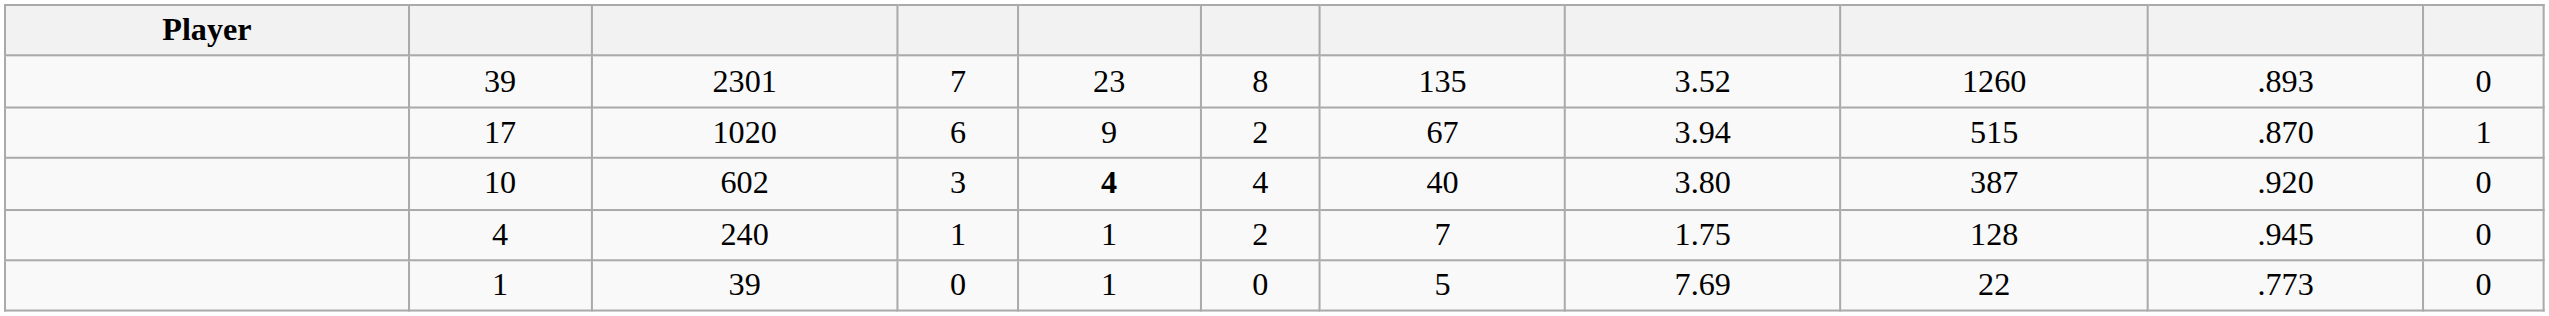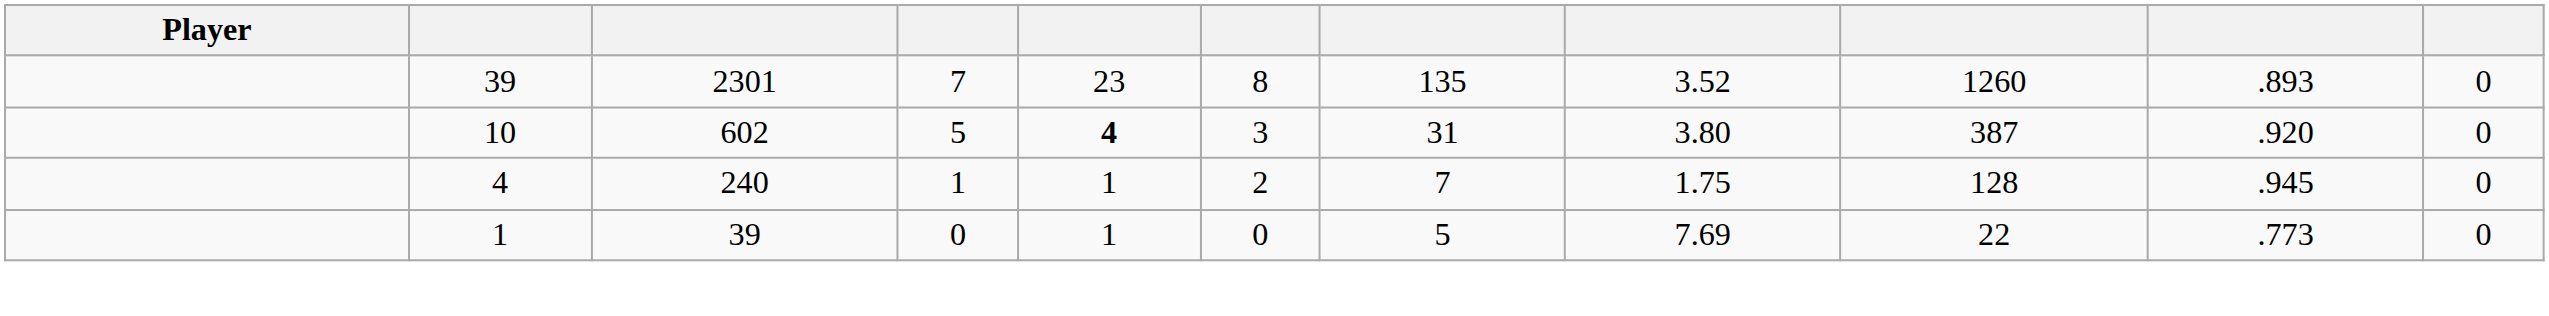 <table class="wikitable sortable" style="width:100%;">
 <tr style="text-align:center; background:#ddd;">
 <th>Player</th>
 <th></th>
 <th></th>
 <th></th>
 <th></th>
 <th></th>
 <th></th>
 <th></th>
 <th></th>
 <th></th>
 <th></th>
 </tr>
 <tr align=center>
 <td></td>
 <td>39</td>
 <td>2301</td>
 <td>7</td>
 <td>23</td>
 <td>8</td>
 <td>135</td>
 <td>3.52</td>
 <td>1260</td>
 <td>.893</td>
 <td>0</td>
 </tr>
 <tr align=center>
 <td></td>
-<td>17</td>
-<td>1020</td>
-<td>6</td>
-<td>9</td>
-<td>2</td>
-<td>67</td>
-<td>3.94</td>
-<td>515</td>
-<td>.870</td>
-<td>1</td>
-</tr>
-<tr align=center>
-<td></td>
 <td>10</td>
 <td>602</td>
+<td>5</td>
+<td><strong>4</strong></td>
 <td>3</td>
-<td><strong>4</strong></td>
-<td>4</td>
-<td>40</td>
+<td>31</td>
 <td>3.80</td>
 <td>387</td>
 <td>.920</td>
 <td>0</td>
 </tr>
 <tr align=center>
 <td></td>
 <td>4</td>
 <td>240</td>
 <td>1</td>
 <td>1</td>
 <td>2</td>
 <td>7</td>
 <td>1.75</td>
 <td>128</td>
 <td>.945</td>
 <td>0</td>
 </tr>
 <tr align=center>
 <td></td>
 <td>1</td>
 <td>39</td>
 <td>0</td>
 <td>1</td>
 <td>0</td>
 <td>5</td>
 <td>7.69</td>
 <td>22</td>
 <td>.773</td>
 <td>0</td>
 </tr>
 </table>
